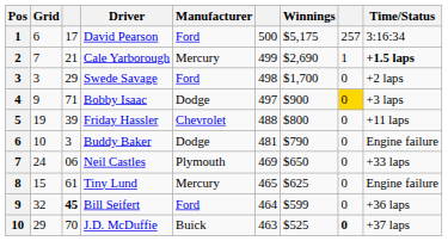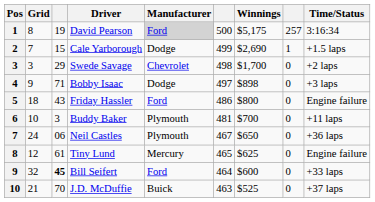 <table class="sortable wikitable" style="font-size:95%">
 <tr>
 <th>Pos</th>
 <th>Grid</th>
 <th></th>
 <th>Driver</th>
 <th>Manufacturer</th>
 <th></th>
 <th>Winnings</th>
 <th></th>
 <th>Time/Status</th>
 </tr>
 <tr>
 <th>1</th>
-<td>6</td>
-<td>17</td>
+<td>8</td>
+<td>19</td>
 <td><a href='#'>David Pearson</a></td>
-<td><a href='#'>Ford</a></td>
+<td style="background: lightgrey;"><a href='#'>Ford</a></td>
 <td>500</td>
 <td>$5,175</td>
 <td>257</td>
 <td>3:16:34</td>
 </tr>
 <tr>
 <th>2</th>
 <td>7</td>
-<td>21</td>
+<td>15</td>
 <td><a href='#'>Cale Yarborough</a></td>
-<td>Mercury</td>
+<td>Dodge</td>
 <td>499</td>
 <td>$2,690</td>
 <td>1</td>
-<td><strong>+1.5 laps</strong></td>
+<td>+1.5 laps</td>
 </tr>
 <tr>
 <th>3</th>
 <td>3</td>
 <td>29</td>
 <td><a href='#'>Swede Savage</a></td>
-<td><a href='#'>Ford</a></td>
+<td><a href='#'>Chevrolet</a></td>
 <td>498</td>
 <td>$1,700</td>
 <td>0</td>
 <td>+2 laps</td>
 </tr>
 <tr>
 <th>4</th>
 <td>9</td>
 <td>71</td>
 <td><a href='#'>Bobby Isaac</a></td>
 <td>Dodge</td>
 <td>497</td>
-<td>$900</td>
-<td style="background: gold;">0</td>
+<td>$898</td>
+<td>0</td>
 <td>+3 laps</td>
 </tr>
 <tr>
 <th>5</th>
-<td>19</td>
-<td>39</td>
+<td>18</td>
+<td>43</td>
 <td><a href='#'>Friday Hassler</a></td>
-<td><a href='#'>Chevrolet</a></td>
-<td>488</td>
+<td><a href='#'>Ford</a></td>
+<td>486</td>
 <td>$800</td>
 <td>0</td>
-<td>+11 laps</td>
+<td>Engine failure</td>
 </tr>
 <tr>
 <th>6</th>
 <td>10</td>
 <td>3</td>
 <td><a href='#'>Buddy Baker</a></td>
-<td>Dodge</td>
+<td>Plymouth</td>
 <td>481</td>
-<td>$790</td>
+<td>$700</td>
 <td>0</td>
-<td>Engine failure</td>
+<td>+11 laps</td>
 </tr>
 <tr>
 <th>7</th>
 <td>24</td>
 <td>06</td>
 <td><a href='#'>Neil Castles</a></td>
 <td>Plymouth</td>
-<td>469</td>
+<td>467</td>
 <td>$650</td>
 <td>0</td>
-<td>+33 laps</td>
+<td>+36 laps</td>
 </tr>
 <tr>
 <th>8</th>
-<td>15</td>
+<td>12</td>
 <td>61</td>
 <td><a href='#'>Tiny Lund</a></td>
 <td>Mercury</td>
 <td>465</td>
 <td>$625</td>
 <td>0</td>
 <td>Engine failure</td>
 </tr>
 <tr>
 <th>9</th>
 <td>32</td>
 <td><strong>45</strong></td>
 <td><a href='#'>Bill Seifert</a></td>
 <td><a href='#'>Ford</a></td>
 <td>464</td>
-<td>$599</td>
+<td>$600</td>
 <td>0</td>
-<td>+36 laps</td>
+<td>+33 laps</td>
 </tr>
 <tr>
 <th>10</th>
-<td>29</td>
+<td>21</td>
 <td>70</td>
 <td><a href='#'>J.D. McDuffie</a></td>
 <td>Buick</td>
 <td>463</td>
 <td>$525</td>
-<td><strong>0</strong></td>
+<td>0</td>
 <td>+37 laps</td>
 </tr>
 </table>
